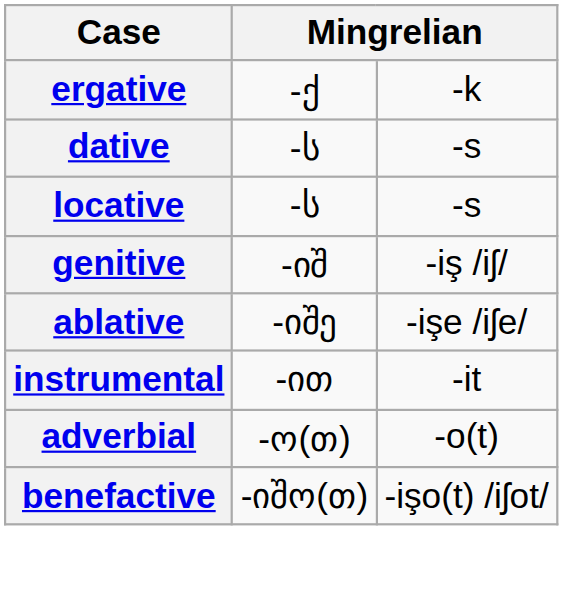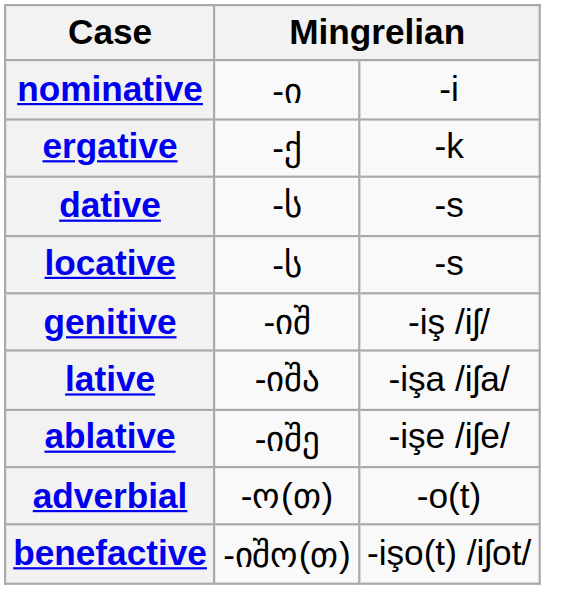 <table class="wikitable" style="text-align: center">
 <tr>
 <th>Case</th>
 <th colspan="2">Mingrelian</th>
+</tr>
+<tr>
+<th><a href='#'>nominative</a></th>
+<td>-ი</td>
+<td>-i</td>
 </tr>
 <tr>
 <th><a href='#'>ergative</a></th>
 <td>-ქ</td>
 <td>-k</td>
 </tr>
 <tr>
 <th><a href='#'>dative</a></th>
 <td>-ს</td>
 <td>-s</td>
 </tr>
 <tr>
 <th><a href='#'>locative</a></th>
 <td>-ს</td>
 <td>-s</td>
 </tr>
 <tr>
 <th><a href='#'>genitive</a></th>
 <td>-იშ</td>
 <td>-iş /iʃ/</td>
 </tr>
 <tr>
+<th><a href='#'>lative</a></th>
+<td>-იშა</td>
+<td>-işa /iʃa/</td>
+</tr>
+<tr>
 <th><a href='#'>ablative</a></th>
 <td>-იშე</td>
 <td>-işe /iʃe/</td>
-</tr>
-<tr>
-<th><a href='#'>instrumental</a></th>
-<td>-ით</td>
-<td>-it</td>
 </tr>
 <tr>
 <th><a href='#'>adverbial</a></th>
 <td>-ო(თ)</td>
 <td>-o(t)</td>
 </tr>
 <tr>
 <th><a href='#'>benefactive</a></th>
 <td>-იშო(თ)</td>
 <td>-işo(t) /iʃot/</td>
 </tr>
 </table>
